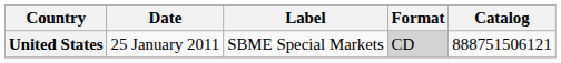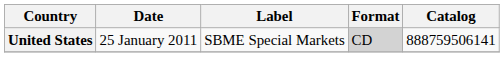 <table class="wikitable plainrowheaders">
 <tr>
 <th>Country</th>
 <th>Date</th>
 <th>Label</th>
 <th>Format</th>
 <th>Catalog</th>
 </tr>
 <tr>
 <th scope="row">United States</th>
 <td>25 January 2011</td>
 <td>SBME Special Markets</td>
 <td style="background: lightgrey;">CD</td>
-<td>888751506121</td>
+<td>888759506141</td>
 </tr>
 <tr>
 </tr>
 </table>
